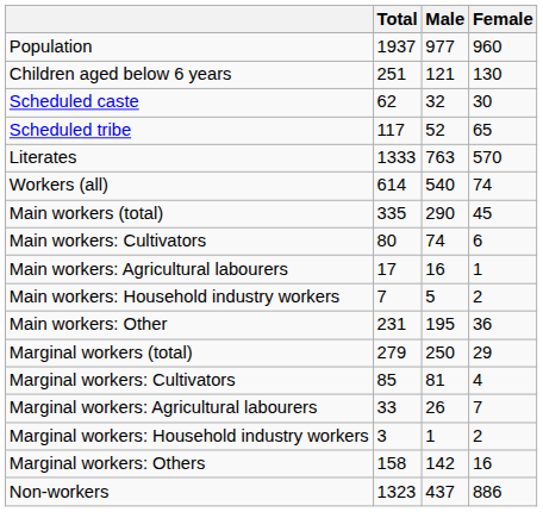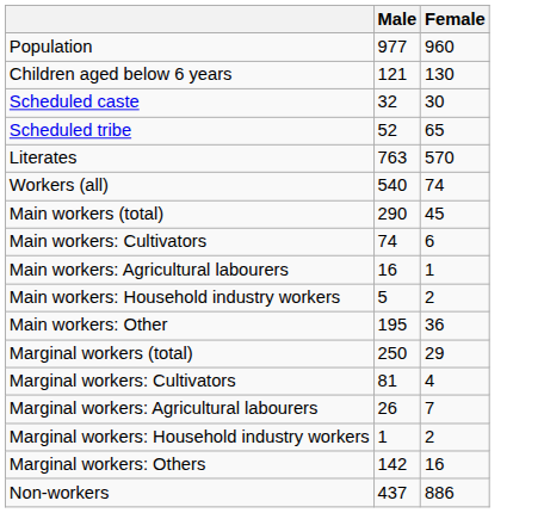 <table class="wikitable sortable">
 <tr>
 <th></th>
-<th>Total</th>
 <th>Male</th>
 <th>Female</th>
 </tr>
 <tr>
 <td>Population</td>
-<td>1937</td>
 <td>977</td>
 <td>960</td>
 </tr>
 <tr>
 <td>Children aged below 6 years</td>
-<td>251</td>
 <td>121</td>
 <td>130</td>
 </tr>
 <tr>
 <td><a href='#'>Scheduled caste</a></td>
-<td>62</td>
 <td>32</td>
 <td>30</td>
 </tr>
 <tr>
 <td><a href='#'>Scheduled tribe</a></td>
-<td>117</td>
 <td>52</td>
 <td>65</td>
 </tr>
 <tr>
 <td>Literates</td>
-<td>1333</td>
 <td>763</td>
 <td>570</td>
 </tr>
 <tr>
 <td>Workers (all)</td>
-<td>614</td>
 <td>540</td>
 <td>74</td>
 </tr>
 <tr>
 <td>Main workers (total)</td>
-<td>335</td>
 <td>290</td>
 <td>45</td>
 </tr>
 <tr>
 <td>Main workers: Cultivators</td>
-<td>80</td>
 <td>74</td>
 <td>6</td>
 </tr>
 <tr>
 <td>Main workers: Agricultural labourers</td>
-<td>17</td>
 <td>16</td>
 <td>1</td>
 </tr>
 <tr>
 <td>Main workers: Household industry workers</td>
-<td>7</td>
 <td>5</td>
 <td>2</td>
 </tr>
 <tr>
 <td>Main workers: Other</td>
-<td>231</td>
 <td>195</td>
 <td>36</td>
 </tr>
 <tr>
 <td>Marginal workers (total)</td>
-<td>279</td>
 <td>250</td>
 <td>29</td>
 </tr>
 <tr>
 <td>Marginal workers: Cultivators</td>
-<td>85</td>
 <td>81</td>
 <td>4</td>
 </tr>
 <tr>
 <td>Marginal workers: Agricultural labourers</td>
-<td>33</td>
 <td>26</td>
 <td>7</td>
 </tr>
 <tr>
 <td>Marginal workers: Household industry workers</td>
-<td>3</td>
 <td>1</td>
 <td>2</td>
 </tr>
 <tr>
 <td>Marginal workers: Others</td>
-<td>158</td>
 <td>142</td>
 <td>16</td>
 </tr>
 <tr>
 <td>Non-workers</td>
-<td>1323</td>
 <td>437</td>
 <td>886</td>
 </tr>
 </table>
